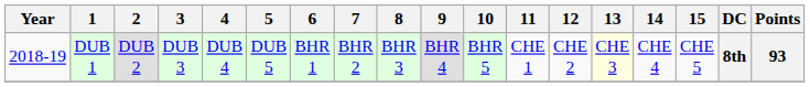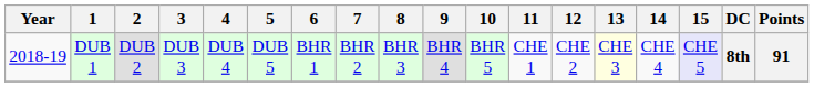 <table class="wikitable" style="text-align:center; font-size:85%">
 <tr>
 <th>Year</th>
 <th>1</th>
 <th>2</th>
 <th>3</th>
 <th>4</th>
 <th>5</th>
 <th>6</th>
 <th>7</th>
 <th>8</th>
 <th>9</th>
 <th>10</th>
 <th>11</th>
 <th>12</th>
 <th>13</th>
 <th>14</th>
 <th>15</th>
 <th>DC</th>
 <th>Points</th>
 </tr>
 <tr>
 <td nowrap><a href='#'>2018-19</a></td>
 <td style="background:#DFFFDF;"><a href='#'>DUB<br>1</a><br></td>
 <td style="background:#DFDFDF;"><a href='#'>DUB<br>2</a><br></td>
 <td style="background:#DFFFDF;"><a href='#'>DUB<br>3</a><br></td>
 <td style="background:#DFFFDF;"><a href='#'>DUB<br>4</a><br></td>
 <td style="background:#DFFFDF;"><a href='#'>DUB<br>5</a><br></td>
 <td style="background:#DFFFDF;"><a href='#'>BHR<br>1</a><br></td>
 <td style="background:#DFFFDF;"><a href='#'>BHR<br>2</a><br></td>
 <td style="background:#DFFFDF;"><a href='#'>BHR<br>3</a><br></td>
 <td style="background:#DFDFDF;"><a href='#'>BHR<br>4</a><br></td>
 <td style="background:#DFFFDF;"><a href='#'>BHR<br>5</a><br></td>
 <td><a href='#'>CHE<br>1</a></td>
 <td><a href='#'>CHE<br>2</a></td>
 <td style="background: lightyellow;"><a href='#'>CHE<br>3</a></td>
 <td><a href='#'>CHE<br>4</a></td>
-<td><a href='#'>CHE<br>5</a></td>
+<td style="background: lavender;"><a href='#'>CHE<br>5</a></td>
 <th>8th</th>
-<th>93</th>
+<th>91</th>
 </tr>
 <tr>
 </tr>
 </table>
